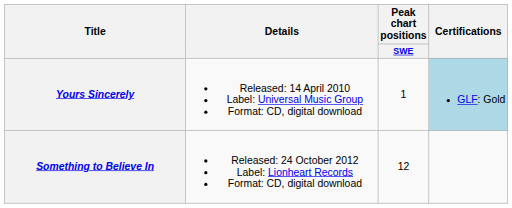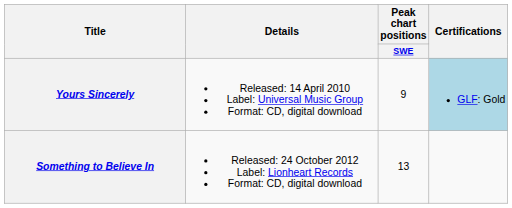 <table class="wikitable plainrowheaders" style="text-align:center;" border="1">
 <tr>
 <th scope="col" rowspan="2" style="width:17em;">Title</th>
 <th scope="col" rowspan="2" style="width:18em;">Details</th>
 <th scope="col" colspan="1">Peak chart positions</th>
 <th scope="col" rowspan="2">Certifications</th>
 </tr>
 <tr>
 <th scope="col" style="width:3em;font-size:85%;"><a href='#'>SWE</a><br></th>
 </tr>
 <tr>
 <th scope="row"><em><a href='#'>Yours Sincerely</a></em></th>
 <td><br><ul><li>Released: 14 April 2010</li><li>Label: <a href='#'>Universal Music Group</a></li><li>Format: CD, digital download</li></ul></td>
-<td>1</td>
+<td>9</td>
 <td style="background: lightblue;"><br><ul><li><a href='#'>GLF</a>: Gold</li></ul></td>
 </tr>
 <tr>
 <th scope="row"><em><a href='#'>Something to Believe In</a></em></th>
 <td><br><ul><li>Released: 24 October 2012</li><li>Label: <a href='#'>Lionheart Records</a></li><li>Format: CD, digital download</li></ul></td>
-<td>12</td>
+<td>13</td>
 <td></td>
 </tr>
 </table>
